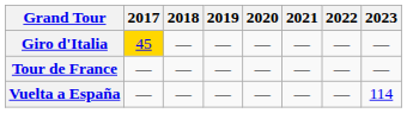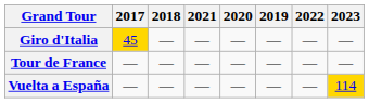 <table class="wikitable plainrowheaders">
 <tr>
 <th scope="col"><a href='#'>Grand Tour</a></th>
 <th scope="col">2017</th>
 <th scope="col">2018</th>
+<th scope="col">2021</th>
+<th scope="col">2020</th>
 <th scope="col">2019</th>
-<th scope="col">2020</th>
-<th scope="col">2021</th>
 <th scope="col">2022</th>
 <th scope="col">2023</th>
 </tr>
 <tr style="text-align:center;">
 <th scope="row"> <a href='#'>Giro d'Italia</a></th>
 <td style="background: gold;"><a href='#'>45</a></td>
 <td>—</td>
 <td>—</td>
 <td>—</td>
 <td>—</td>
 <td>—</td>
 <td>—</td>
 </tr>
 <tr style="text-align:center;">
 <th scope="row"> <a href='#'>Tour de France</a></th>
 <td>—</td>
 <td>—</td>
 <td>—</td>
 <td>—</td>
 <td>—</td>
 <td>—</td>
 <td>—</td>
 </tr>
 <tr style="text-align:center;">
 <th scope="row"> <a href='#'>Vuelta a España</a></th>
 <td>—</td>
 <td>—</td>
 <td>—</td>
 <td>—</td>
 <td>—</td>
 <td>—</td>
-<td><a href='#'>114</a></td>
+<td style="background: gold;"><a href='#'>114</a></td>
 </tr>
 </table>
